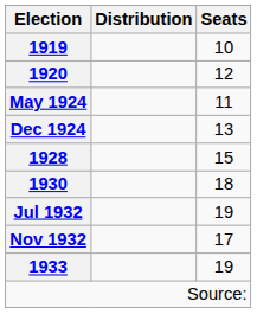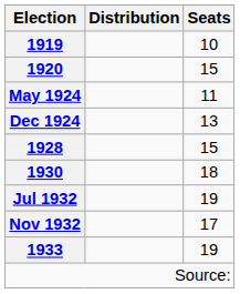 <table class=wikitable style="font-size:90%; text-align:center">
 <tr>
 <th>Election</th>
 <th>Distribution</th>
 <th>Seats</th>
 </tr>
 <tr>
 <th><a href='#'>1919</a></th>
 <td align=left>         </td>
 <td>10</td>
 </tr>
 <tr>
 <th><a href='#'>1920</a></th>
 <td align=left>           </td>
-<td>12</td>
+<td>15</td>
 </tr>
 <tr>
 <th><a href='#'>May 1924</a></th>
 <td align=left>           </td>
 <td>11</td>
 </tr>
 <tr>
 <th><a href='#'>Dec 1924</a></th>
 <td align=left>            </td>
 <td>13</td>
 </tr>
 <tr>
 <th><a href='#'>1928</a></th>
 <td align=left>             </td>
 <td>15</td>
 </tr>
 <tr>
 <th><a href='#'>1930</a></th>
 <td align=left>                 </td>
 <td>18</td>
 </tr>
 <tr>
 <th><a href='#'>Jul 1932</a></th>
 <td align=left>                  </td>
 <td>19</td>
 </tr>
 <tr>
 <th><a href='#'>Nov 1932</a></th>
 <td align=left>                 </td>
 <td>17</td>
 </tr>
 <tr>
 <th><a href='#'>1933</a></th>
 <td align=left>                  </td>
 <td>19</td>
 </tr>
 <tr>
 <td colspan=3 align=right>Source: </td>
 </tr>
 </table>
